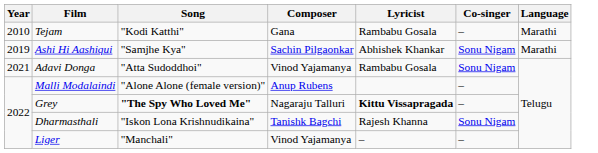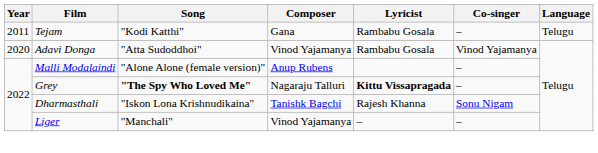 <table class="wikitable">
 <tr>
 <th>Year</th>
 <th>Film</th>
 <th>Song</th>
 <th>Composer</th>
 <th>Lyricist</th>
 <th>Co-singer</th>
 <th>Language</th>
 </tr>
 <tr>
-<td>2010</td>
+<td>2011</td>
 <td><em>Tejam</em></td>
 <td>"Kodi Katthi"</td>
 <td>Gana</td>
 <td>Rambabu Gosala</td>
 <td>–</td>
-<td>Marathi</td>
+<td>Telugu</td>
 </tr>
 <tr>
-<td>2019</td>
-<td><em><a href='#'>Ashi Hi Aashiqui</a></em></td>
-<td>"Samjhe Kya"</td>
-<td><a href='#'>Sachin Pilgaonkar</a></td>
-<td>Abhishek Khankar</td>
-<td><a href='#'>Sonu Nigam</a></td>
-<td>Marathi</td>
-</tr>
-<tr>
-<td>2021</td>
+<td>2020</td>
 <td><em>Adavi Donga</em></td>
 <td>"Atta Sudoddhoi"</td>
 <td>Vinod Yajamanya</td>
 <td>Rambabu Gosala</td>
-<td><a href='#'>Sonu Nigam</a></td>
+<td>Vinod Yajamanya</td>
 <td rowspan="5">Telugu</td>
 </tr>
 <tr>
 <td rowspan="4">2022</td>
 <td><em><a href='#'>Malli Modalaindi</a></em></td>
 <td>"Alone Alone (female version)"</td>
 <td><a href='#'>Anup Rubens</a></td>
 <td></td>
 <td>–</td>
 </tr>
 <tr>
 <td><em>Grey</em></td>
 <td><strong>"The Spy Who Loved Me"</strong></td>
 <td>Nagaraju Talluri</td>
 <td><strong>Kittu Vissapragada</strong></td>
 <td>–</td>
 </tr>
 <tr>
 <td><em>Dharmasthali</em></td>
 <td>"Iskon Lona Krishnudikaina"</td>
 <td><a href='#'>Tanishk Bagchi</a></td>
 <td>Rajesh Khanna</td>
 <td><a href='#'>Sonu Nigam</a></td>
 </tr>
 <tr>
 <td><a href='#'><em>Liger</em></a></td>
 <td>"Manchali"</td>
 <td>Vinod Yajamanya</td>
 <td>–</td>
 <td>–</td>
 </tr>
 </table>
